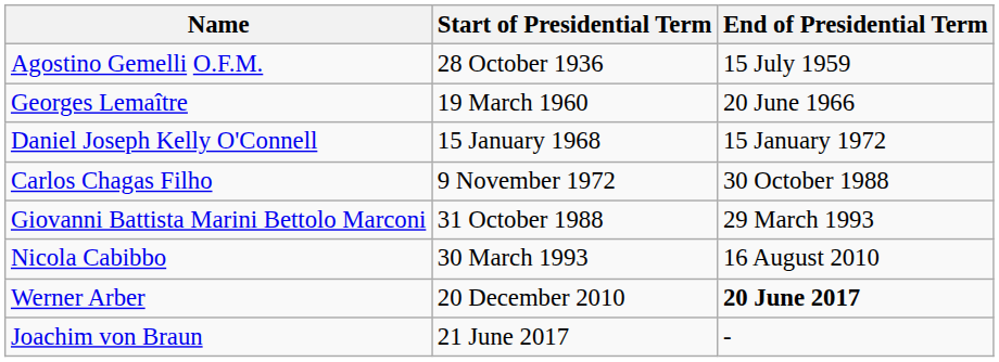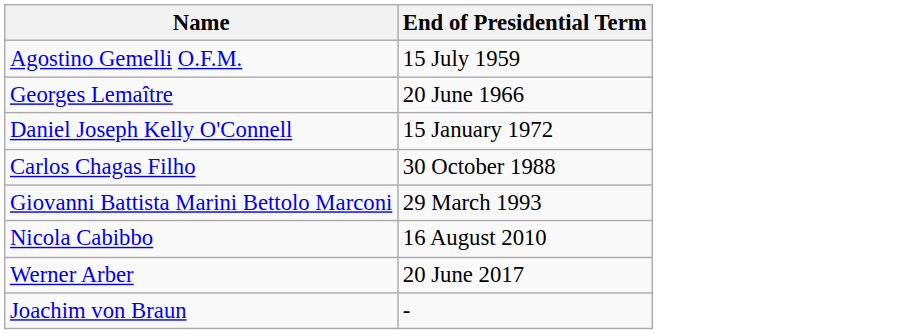 <table class="wikitable">
 <tr>
 <th>Name</th>
-<th>Start of Presidential Term</th>
 <th>End of Presidential Term</th>
 </tr>
 <tr>
 <td><a href='#'>Agostino Gemelli</a> <a href='#'>O.F.M.</a></td>
-<td>28 October 1936</td>
 <td>15 July 1959</td>
 </tr>
 <tr>
 <td><a href='#'>Georges Lemaître</a></td>
-<td>19 March 1960</td>
 <td>20 June 1966</td>
 </tr>
 <tr>
 <td><a href='#'>Daniel Joseph Kelly O'Connell</a></td>
-<td>15 January 1968</td>
 <td>15 January 1972</td>
 </tr>
 <tr>
 <td><a href='#'>Carlos Chagas Filho</a></td>
-<td>9 November 1972</td>
 <td>30 October 1988</td>
 </tr>
 <tr>
 <td><a href='#'>Giovanni Battista Marini Bettolo Marconi</a></td>
-<td>31 October 1988</td>
 <td>29 March 1993</td>
 </tr>
 <tr>
 <td><a href='#'>Nicola Cabibbo</a></td>
-<td>30 March 1993</td>
 <td>16 August 2010</td>
 </tr>
 <tr>
 <td><a href='#'>Werner Arber</a></td>
-<td>20 December 2010</td>
-<td><strong>20 June 2017</strong></td>
+<td>20 June 2017</td>
 </tr>
 <tr>
 <td><a href='#'>Joachim von Braun</a></td>
-<td>21 June 2017</td>
 <td>-</td>
 </tr>
 </table>
